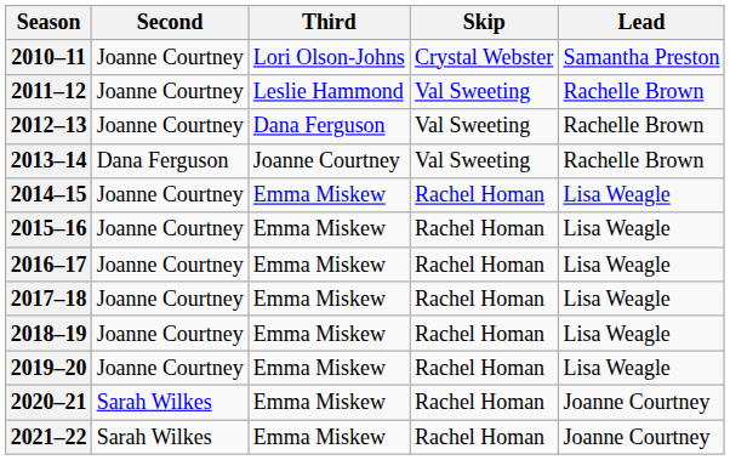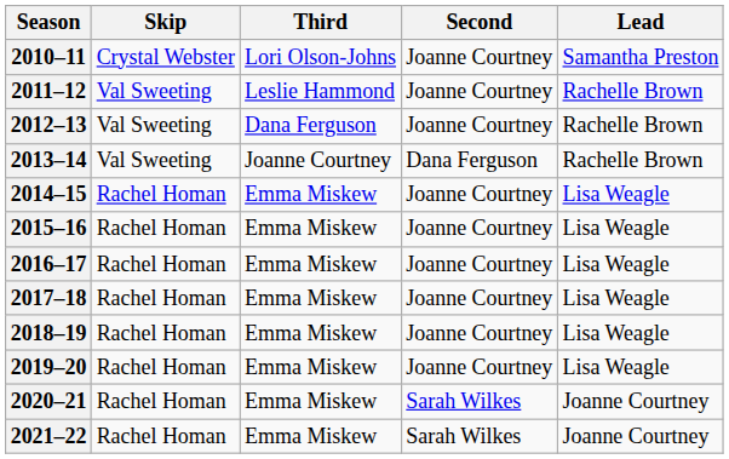 <table class="wikitable">
 <tr>
 <th scope="col">Season</th>
+<th scope="col">Skip</th>
+<th scope="col">Third</th>
 <th scope="col">Second</th>
-<th scope="col">Third</th>
-<th scope="col">Skip</th>
 <th scope="col">Lead</th>
 </tr>
 <tr>
 <th scope="row">2010–11</th>
+<td><a href='#'>Crystal Webster</a></td>
+<td><a href='#'>Lori Olson-Johns</a></td>
 <td>Joanne Courtney</td>
-<td><a href='#'>Lori Olson-Johns</a></td>
-<td><a href='#'>Crystal Webster</a></td>
 <td><a href='#'>Samantha Preston</a></td>
 </tr>
 <tr>
 <th scope="row">2011–12</th>
+<td><a href='#'>Val Sweeting</a></td>
+<td><a href='#'>Leslie Hammond</a></td>
 <td>Joanne Courtney</td>
-<td><a href='#'>Leslie Hammond</a></td>
-<td><a href='#'>Val Sweeting</a></td>
 <td><a href='#'>Rachelle Brown</a></td>
 </tr>
 <tr>
 <th scope="row">2012–13</th>
+<td>Val Sweeting</td>
+<td><a href='#'>Dana Ferguson</a></td>
 <td>Joanne Courtney</td>
-<td><a href='#'>Dana Ferguson</a></td>
-<td>Val Sweeting</td>
 <td>Rachelle Brown</td>
 </tr>
 <tr>
 <th scope="row">2013–14</th>
+<td>Val Sweeting</td>
+<td>Joanne Courtney</td>
 <td>Dana Ferguson</td>
-<td>Joanne Courtney</td>
-<td>Val Sweeting</td>
 <td>Rachelle Brown</td>
 </tr>
 <tr>
 <th scope="row">2014–15</th>
+<td><a href='#'>Rachel Homan</a></td>
+<td><a href='#'>Emma Miskew</a></td>
 <td>Joanne Courtney</td>
-<td><a href='#'>Emma Miskew</a></td>
-<td><a href='#'>Rachel Homan</a></td>
 <td><a href='#'>Lisa Weagle</a></td>
 </tr>
 <tr>
 <th scope="row">2015–16</th>
+<td>Rachel Homan</td>
+<td>Emma Miskew</td>
 <td>Joanne Courtney</td>
-<td>Emma Miskew</td>
-<td>Rachel Homan</td>
 <td>Lisa Weagle</td>
 </tr>
 <tr>
 <th scope="row">2016–17</th>
+<td>Rachel Homan</td>
+<td>Emma Miskew</td>
 <td>Joanne Courtney</td>
-<td>Emma Miskew</td>
-<td>Rachel Homan</td>
 <td>Lisa Weagle</td>
 </tr>
 <tr>
 <th scope="row">2017–18</th>
+<td>Rachel Homan</td>
+<td>Emma Miskew</td>
 <td>Joanne Courtney</td>
-<td>Emma Miskew</td>
-<td>Rachel Homan</td>
 <td>Lisa Weagle</td>
 </tr>
 <tr>
 <th scope="row">2018–19</th>
+<td>Rachel Homan</td>
+<td>Emma Miskew</td>
 <td>Joanne Courtney</td>
-<td>Emma Miskew</td>
-<td>Rachel Homan</td>
 <td>Lisa Weagle</td>
 </tr>
 <tr>
 <th scope="row">2019–20</th>
+<td>Rachel Homan</td>
+<td>Emma Miskew</td>
 <td>Joanne Courtney</td>
-<td>Emma Miskew</td>
-<td>Rachel Homan</td>
 <td>Lisa Weagle</td>
 </tr>
 <tr>
 <th scope="row">2020–21</th>
+<td>Rachel Homan</td>
+<td>Emma Miskew</td>
 <td><a href='#'>Sarah Wilkes</a></td>
-<td>Emma Miskew</td>
-<td>Rachel Homan</td>
 <td>Joanne Courtney</td>
 </tr>
 <tr>
 <th scope="row">2021–22</th>
+<td>Rachel Homan</td>
+<td>Emma Miskew</td>
 <td>Sarah Wilkes</td>
-<td>Emma Miskew</td>
-<td>Rachel Homan</td>
 <td>Joanne Courtney</td>
 </tr>
 </table>
